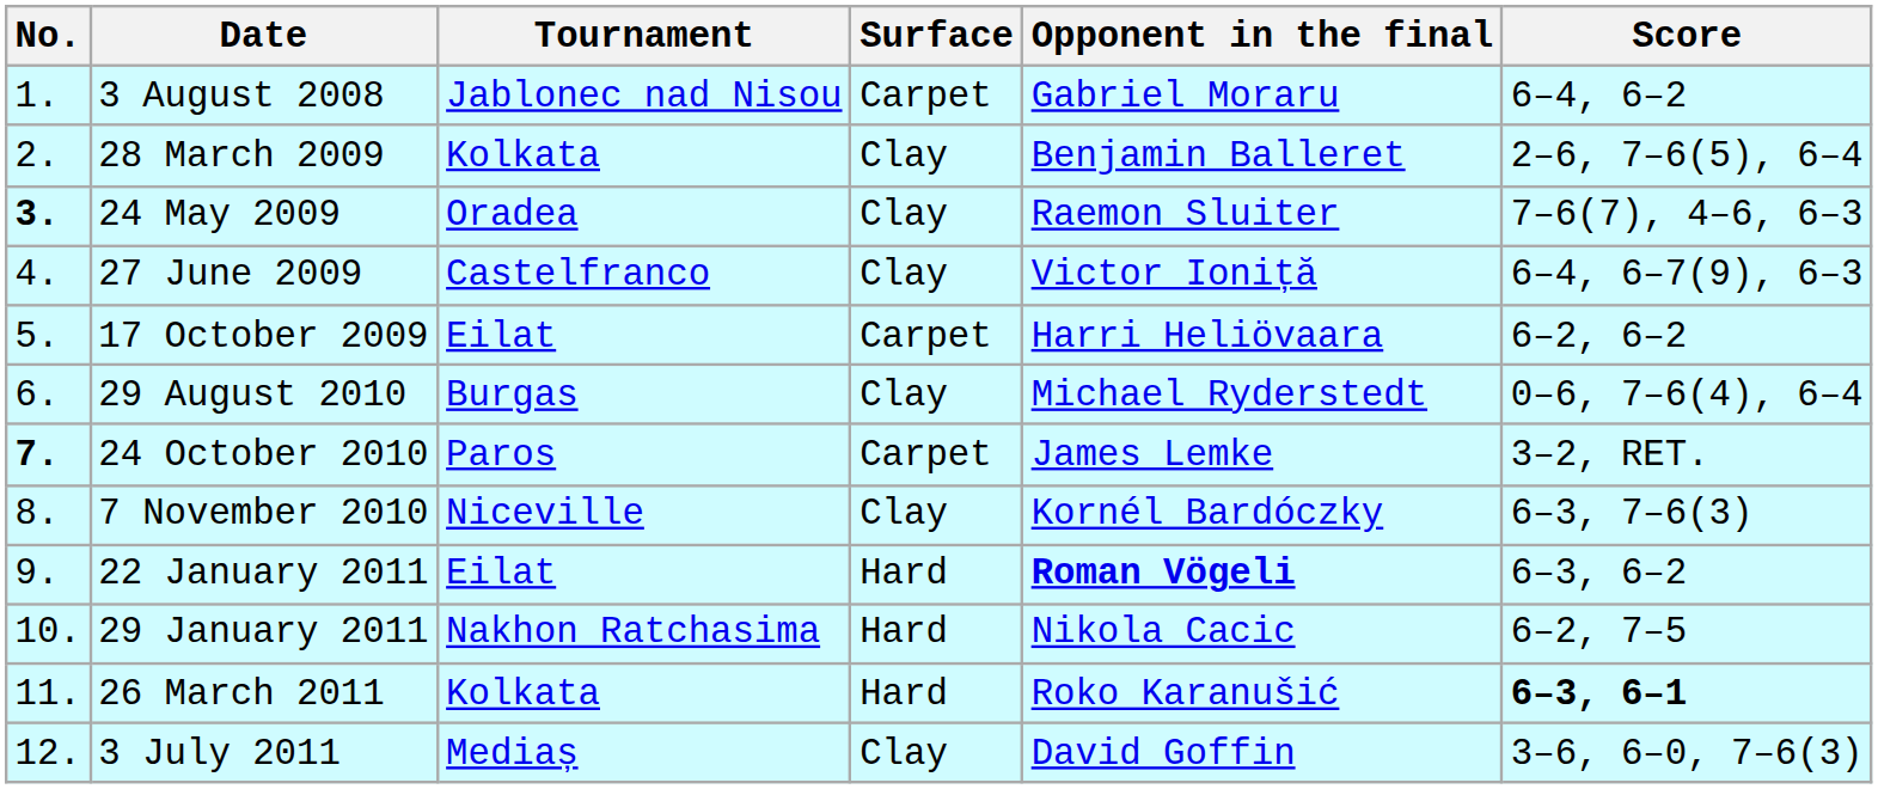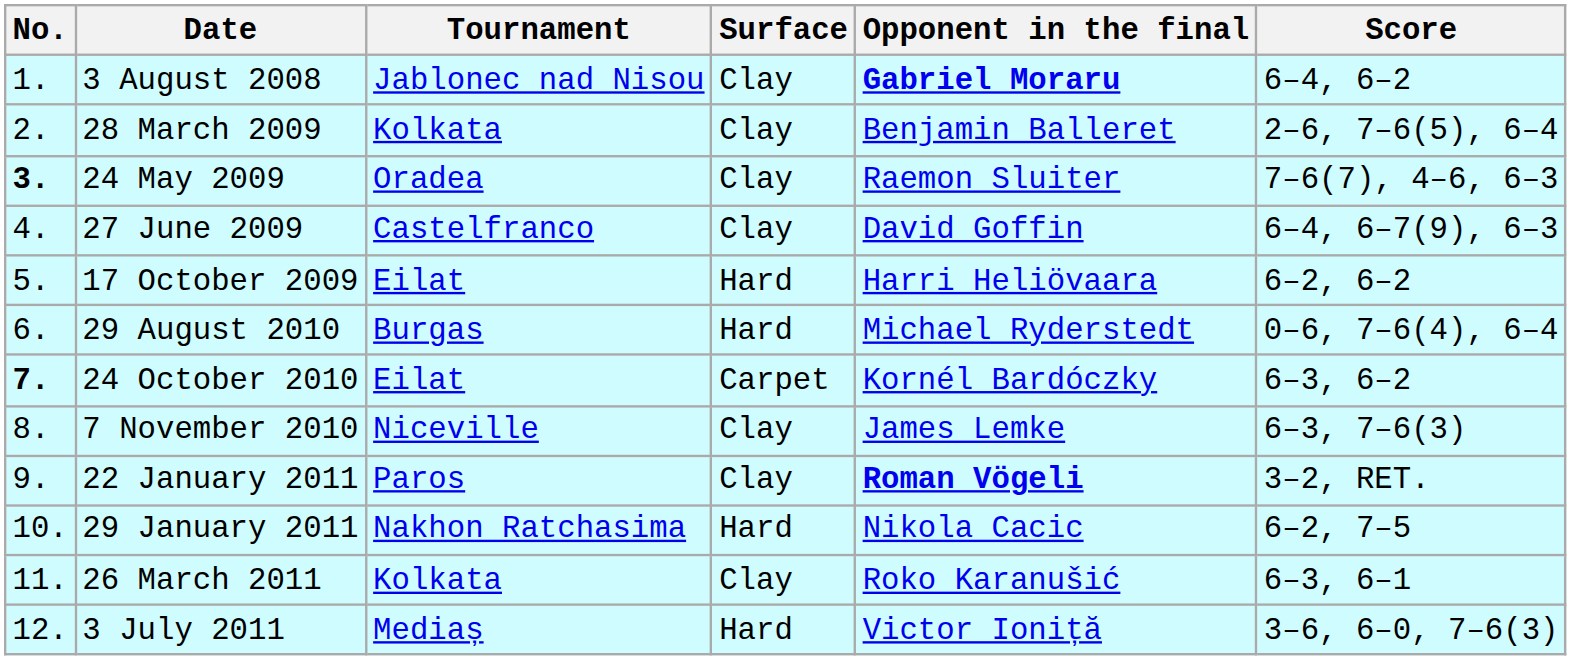 <table class="wikitable">
 <tr>
 <th>No.</th>
 <th>Date</th>
 <th>Tournament</th>
 <th>Surface</th>
 <th>Opponent in the final</th>
 <th>Score</th>
 </tr>
 <tr bgcolor="CFFCFF">
 <td>1.</td>
 <td>3 August 2008</td>
 <td> <a href='#'>Jablonec nad Nisou</a></td>
-<td>Carpet</td>
-<td> <a href='#'>Gabriel Moraru</a></td>
+<td>Clay</td>
+<td><strong> <a href='#'>Gabriel Moraru</a></strong></td>
 <td>6–4, 6–2</td>
 </tr>
 <tr bgcolor="CFFCFF">
 <td>2.</td>
 <td>28 March 2009</td>
 <td> <a href='#'>Kolkata</a></td>
 <td>Clay</td>
 <td> <a href='#'>Benjamin Balleret</a></td>
 <td>2–6, 7–6(5), 6–4</td>
 </tr>
 <tr bgcolor="CFFCFF">
 <td><strong>3.</strong></td>
 <td>24 May 2009</td>
 <td> <a href='#'>Oradea</a></td>
 <td>Clay</td>
 <td> <a href='#'>Raemon Sluiter</a></td>
 <td>7–6(7), 4–6, 6–3</td>
 </tr>
 <tr bgcolor="CFFCFF">
 <td>4.</td>
 <td>27 June 2009</td>
 <td> <a href='#'>Castelfranco</a></td>
 <td>Clay</td>
-<td> <a href='#'>Victor Ioniță</a></td>
+<td> <a href='#'>David Goffin</a></td>
 <td>6–4, 6–7(9), 6–3</td>
 </tr>
 <tr bgcolor="CFFCFF">
 <td>5.</td>
 <td>17 October 2009</td>
 <td> <a href='#'>Eilat</a></td>
-<td>Carpet</td>
+<td>Hard</td>
 <td> <a href='#'>Harri Heliövaara</a></td>
 <td>6–2, 6–2</td>
 </tr>
 <tr bgcolor="CFFCFF">
 <td>6.</td>
 <td>29 August 2010</td>
 <td> <a href='#'>Burgas</a></td>
-<td>Clay</td>
+<td>Hard</td>
 <td> <a href='#'>Michael Ryderstedt</a></td>
 <td>0–6, 7–6(4), 6–4</td>
 </tr>
 <tr bgcolor="CFFCFF">
 <td><strong>7.</strong></td>
 <td>24 October 2010</td>
-<td> <a href='#'>Paros</a></td>
+<td> <a href='#'>Eilat</a></td>
 <td>Carpet</td>
-<td> <a href='#'>James Lemke</a></td>
-<td>3–2, RET.</td>
+<td> <a href='#'>Kornél Bardóczky</a></td>
+<td>6–3, 6–2</td>
 </tr>
 <tr bgcolor="CFFCFF">
 <td>8.</td>
 <td>7 November 2010</td>
 <td> <a href='#'>Niceville</a></td>
 <td>Clay</td>
-<td> <a href='#'>Kornél Bardóczky</a></td>
+<td> <a href='#'>James Lemke</a></td>
 <td>6–3, 7–6(3)</td>
 </tr>
 <tr bgcolor="CFFCFF">
 <td>9.</td>
 <td>22 January 2011</td>
-<td> <a href='#'>Eilat</a></td>
-<td>Hard</td>
+<td> <a href='#'>Paros</a></td>
+<td>Clay</td>
 <td><strong> <a href='#'>Roman Vögeli</a></strong></td>
-<td>6–3, 6–2</td>
+<td>3–2, RET.</td>
 </tr>
 <tr bgcolor="CFFCFF">
 <td>10.</td>
 <td>29 January 2011</td>
 <td> <a href='#'>Nakhon Ratchasima</a></td>
 <td>Hard</td>
 <td> <a href='#'>Nikola Cacic</a></td>
 <td>6–2, 7–5</td>
 </tr>
 <tr bgcolor="CFFCFF">
 <td>11.</td>
 <td>26 March 2011</td>
 <td> <a href='#'>Kolkata</a></td>
-<td>Hard</td>
+<td>Clay</td>
 <td> <a href='#'>Roko Karanušić</a></td>
-<td><strong>6–3, 6–1</strong></td>
+<td>6–3, 6–1</td>
 </tr>
 <tr bgcolor="CFFCFF">
 <td>12.</td>
 <td>3 July 2011</td>
 <td> <a href='#'>Mediaș</a></td>
-<td>Clay</td>
-<td> <a href='#'>David Goffin</a></td>
+<td>Hard</td>
+<td> <a href='#'>Victor Ioniță</a></td>
 <td>3–6, 6–0, 7–6(3)</td>
 </tr>
 </table>
